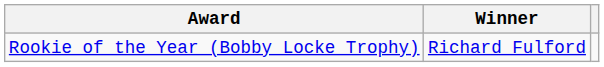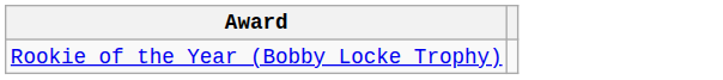 <table class="wikitable">
 <tr>
 <th>Award</th>
-<th>Winner</th>
 <th></th>
 </tr>
 <tr>
 <td><a href='#'>Rookie of the Year (Bobby Locke Trophy)</a></td>
-<td> <a href='#'>Richard Fulford</a></td>
 <td></td>
 </tr>
 </table>
